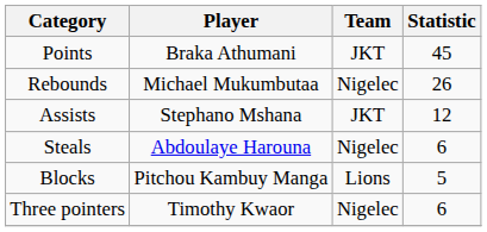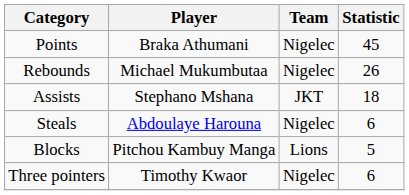 <table class="wikitable" style="text-align:center;">
 <tr>
 <th>Category</th>
 <th>Player</th>
 <th>Team</th>
 <th>Statistic</th>
 </tr>
 <tr>
 <td>Points</td>
 <td> Braka Athumani</td>
-<td>JKT</td>
+<td>Nigelec</td>
 <td>45</td>
 </tr>
 <tr>
 <td>Rebounds</td>
 <td> Michael Mukumbutaa</td>
 <td>Nigelec</td>
 <td>26</td>
 </tr>
 <tr>
 <td>Assists</td>
 <td> Stephano Mshana</td>
 <td>JKT</td>
-<td>12</td>
+<td>18</td>
 </tr>
 <tr>
 <td>Steals</td>
 <td> <a href='#'>Abdoulaye Harouna</a></td>
 <td>Nigelec</td>
 <td>6</td>
 </tr>
 <tr>
 <td>Blocks</td>
 <td> Pitchou Kambuy Manga</td>
 <td>Lions</td>
 <td>5</td>
 </tr>
 <tr>
 <td>Three pointers</td>
 <td> Timothy Kwaor</td>
 <td>Nigelec</td>
 <td>6</td>
 </tr>
 <tr>
 </tr>
 </table>
